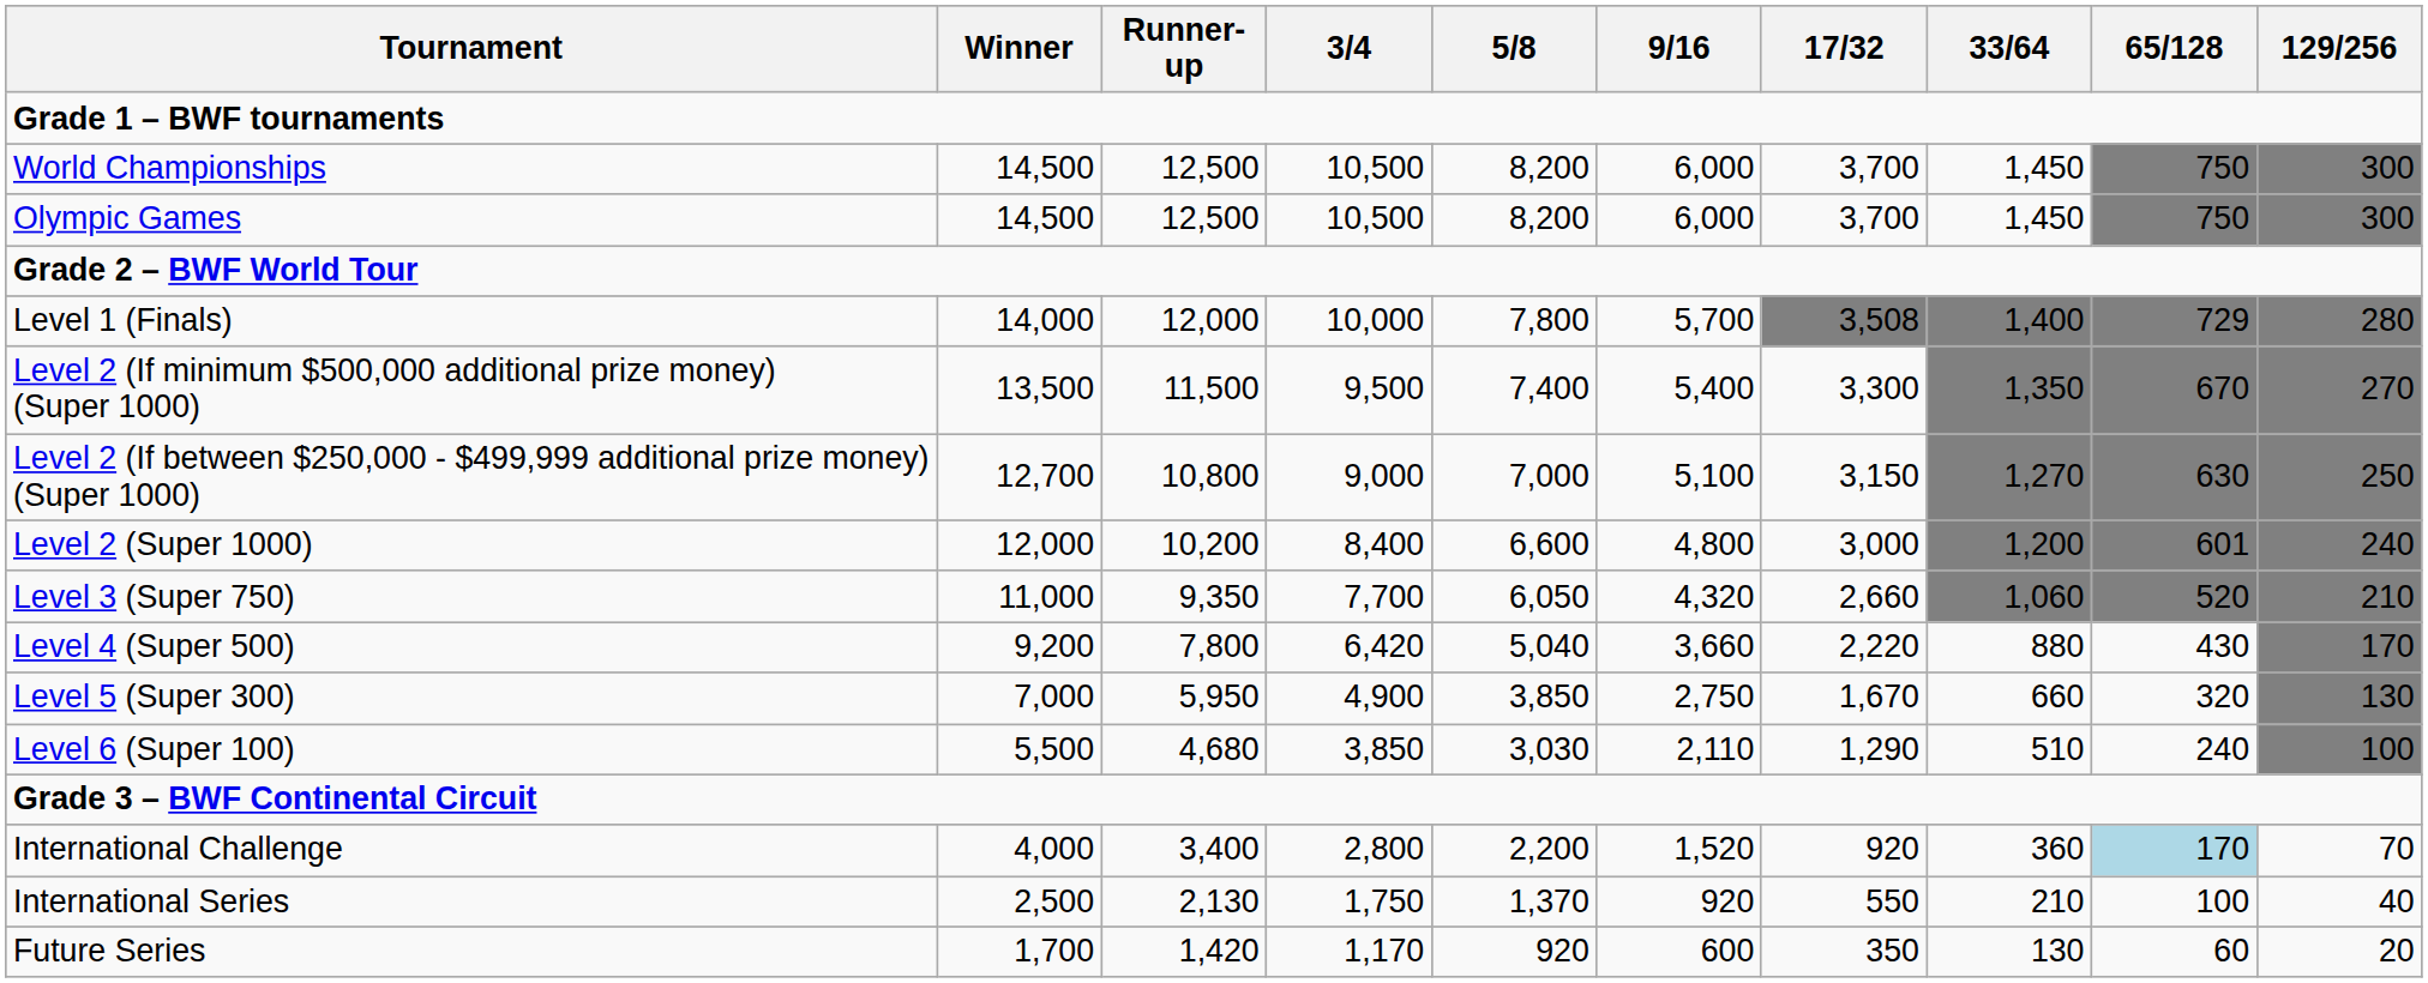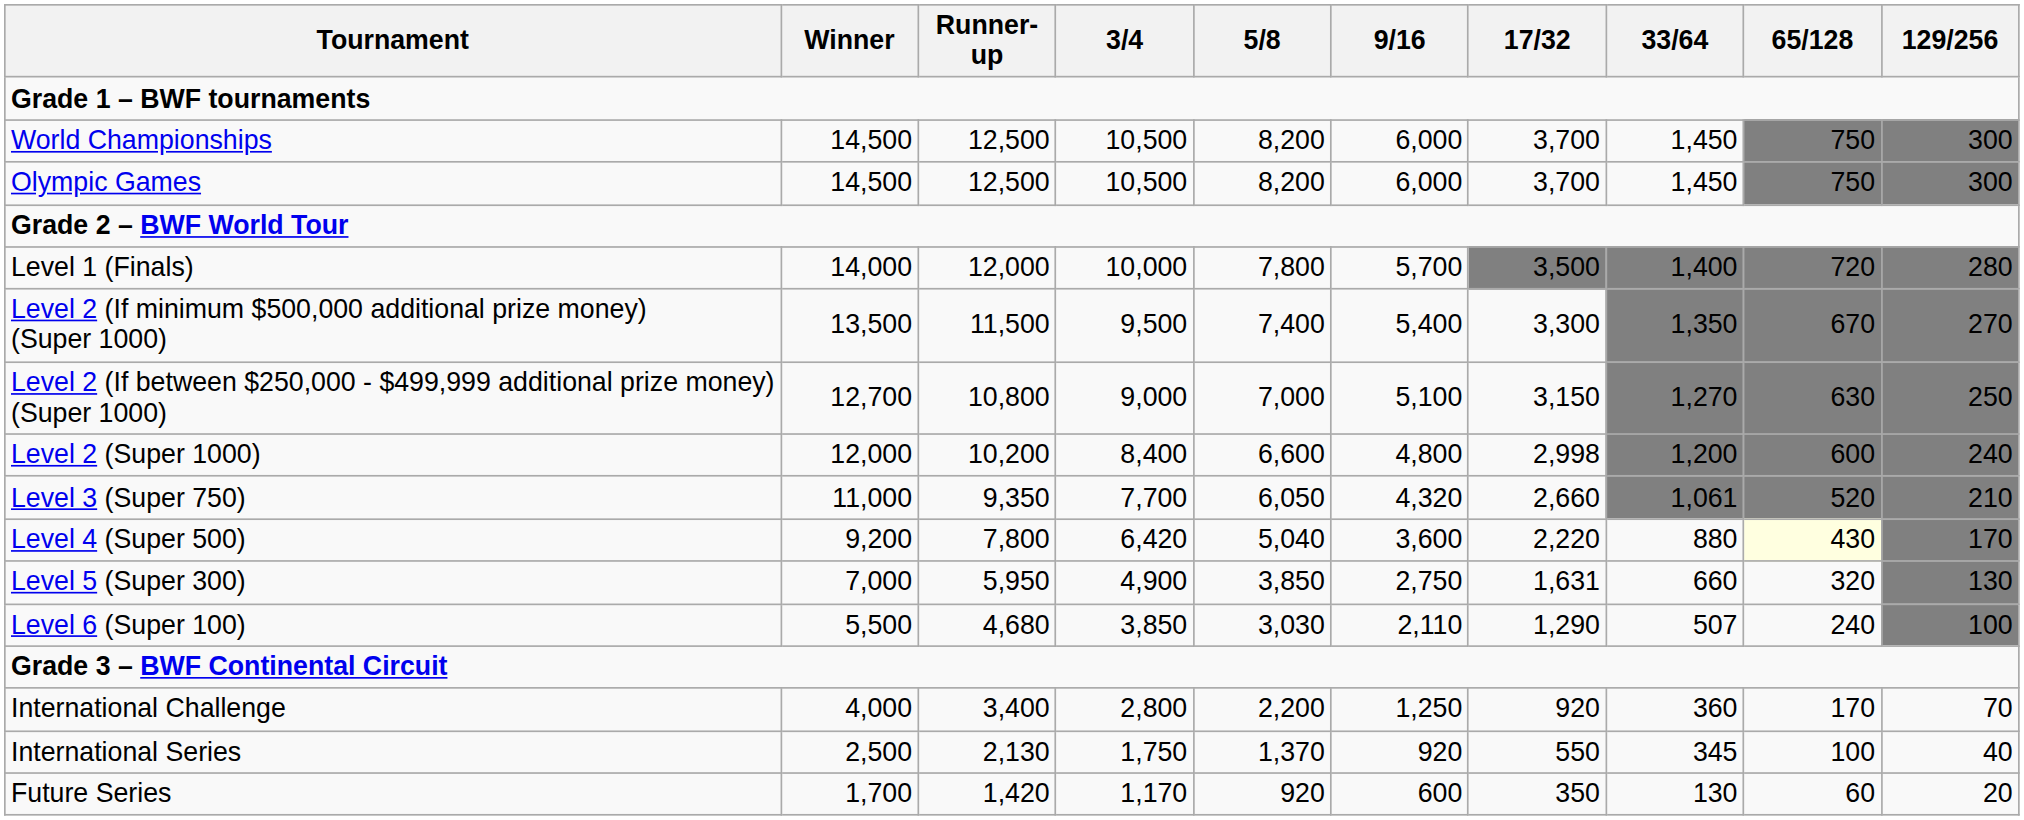 <table class="wikitable" style="text-align:right">
 <tr>
 <th>Tournament</th>
 <th width="75">Winner</th>
 <th width="75">Runner-up</th>
 <th width="75">3/4</th>
 <th width="75">5/8</th>
 <th width="75">9/16</th>
 <th width="75">17/32</th>
 <th width="75">33/64</th>
 <th width="75">65/128</th>
 <th width="75">129/256</th>
 </tr>
 <tr>
 <td align="left" colspan="12"><strong>Grade 1 – BWF tournaments</strong></td>
 </tr>
 <tr>
 <td align="left"><a href='#'>World Championships</a></td>
 <td>14,500</td>
 <td>12,500</td>
 <td>10,500</td>
 <td>8,200</td>
 <td>6,000</td>
 <td>3,700</td>
 <td>1,450</td>
 <td bgcolor="grey">750</td>
 <td bgcolor="grey">300</td>
 </tr>
 <tr>
 <td align="left"><a href='#'>Olympic Games</a></td>
 <td>14,500</td>
 <td>12,500</td>
 <td>10,500</td>
 <td>8,200</td>
 <td>6,000</td>
 <td>3,700</td>
 <td>1,450</td>
 <td bgcolor="grey">750</td>
 <td bgcolor="grey">300</td>
 </tr>
 <tr>
 <td align="left" colspan="12"><strong>Grade 2 – <a href='#'>BWF World Tour</a></strong></td>
 </tr>
 <tr>
 <td align="left">Level 1 (Finals)</td>
 <td>14,000</td>
 <td>12,000</td>
 <td>10,000</td>
 <td>7,800</td>
 <td>5,700</td>
-<td bgcolor="grey">3,508</td>
+<td bgcolor="grey">3,500</td>
 <td bgcolor="grey">1,400</td>
-<td bgcolor="grey">729</td>
+<td bgcolor="grey">720</td>
 <td bgcolor="grey">280</td>
 </tr>
 <tr>
 <td align="left"><a href='#'>Level 2</a> (If minimum $500,000 additional prize money)<br>(Super 1000)</td>
 <td>13,500</td>
 <td>11,500</td>
 <td>9,500</td>
 <td>7,400</td>
 <td>5,400</td>
 <td>3,300</td>
 <td bgcolor="grey">1,350</td>
 <td bgcolor="grey">670</td>
 <td bgcolor="grey">270</td>
 </tr>
 <tr>
 <td align="left"><a href='#'>Level 2</a> (If between $250,000 - $499,999 additional prize money)<br>(Super 1000)</td>
 <td>12,700</td>
 <td>10,800</td>
 <td>9,000</td>
 <td>7,000</td>
 <td>5,100</td>
 <td>3,150</td>
 <td bgcolor="grey">1,270</td>
 <td bgcolor="grey">630</td>
 <td bgcolor="grey">250</td>
 </tr>
 <tr>
 <td align="left"><a href='#'>Level 2</a> (Super 1000)</td>
 <td>12,000</td>
 <td>10,200</td>
 <td>8,400</td>
 <td>6,600</td>
 <td>4,800</td>
-<td>3,000</td>
+<td>2,998</td>
 <td bgcolor="grey">1,200</td>
-<td bgcolor="grey">601</td>
+<td bgcolor="grey">600</td>
 <td bgcolor="grey">240</td>
 </tr>
 <tr>
 <td align="left"><a href='#'>Level 3</a> (Super 750)</td>
 <td>11,000</td>
 <td>9,350</td>
 <td>7,700</td>
 <td>6,050</td>
 <td>4,320</td>
 <td>2,660</td>
-<td bgcolor="grey">1,060</td>
+<td bgcolor="grey">1,061</td>
 <td bgcolor="grey">520</td>
 <td bgcolor="grey">210</td>
 </tr>
 <tr>
 <td align="left"><a href='#'>Level 4</a> (Super 500)</td>
 <td>9,200</td>
 <td>7,800</td>
 <td>6,420</td>
 <td>5,040</td>
-<td>3,660</td>
+<td>3,600</td>
 <td>2,220</td>
 <td>880</td>
-<td>430</td>
+<td style="background: lightyellow;">430</td>
 <td bgcolor="grey">170</td>
 </tr>
 <tr>
 <td align="left"><a href='#'>Level 5</a> (Super 300)</td>
 <td>7,000</td>
 <td>5,950</td>
 <td>4,900</td>
 <td>3,850</td>
 <td>2,750</td>
-<td>1,670</td>
+<td>1,631</td>
 <td>660</td>
 <td>320</td>
 <td bgcolor="grey">130</td>
 </tr>
 <tr>
 <td align="left"><a href='#'>Level 6</a> (Super 100)</td>
 <td>5,500</td>
 <td>4,680</td>
 <td>3,850</td>
 <td>3,030</td>
 <td>2,110</td>
 <td>1,290</td>
-<td>510</td>
+<td>507</td>
 <td>240</td>
 <td bgcolor="grey">100</td>
 </tr>
 <tr>
 <td align="left" colspan="12"><strong>Grade 3 – <a href='#'>BWF Continental Circuit</a></strong></td>
 </tr>
 <tr>
 <td align="left">International Challenge</td>
 <td>4,000</td>
 <td>3,400</td>
 <td>2,800</td>
 <td>2,200</td>
-<td>1,520</td>
+<td>1,250</td>
 <td>920</td>
 <td>360</td>
-<td style="background: lightblue;">170</td>
+<td>170</td>
 <td>70</td>
 </tr>
 <tr>
 <td align="left">International Series</td>
 <td>2,500</td>
 <td>2,130</td>
 <td>1,750</td>
 <td>1,370</td>
 <td>920</td>
 <td>550</td>
-<td>210</td>
+<td>345</td>
 <td>100</td>
 <td>40</td>
 </tr>
 <tr>
 <td align="left">Future Series</td>
 <td>1,700</td>
 <td>1,420</td>
 <td>1,170</td>
 <td>920</td>
 <td>600</td>
 <td>350</td>
 <td>130</td>
 <td>60</td>
 <td>20</td>
 </tr>
 </table>
